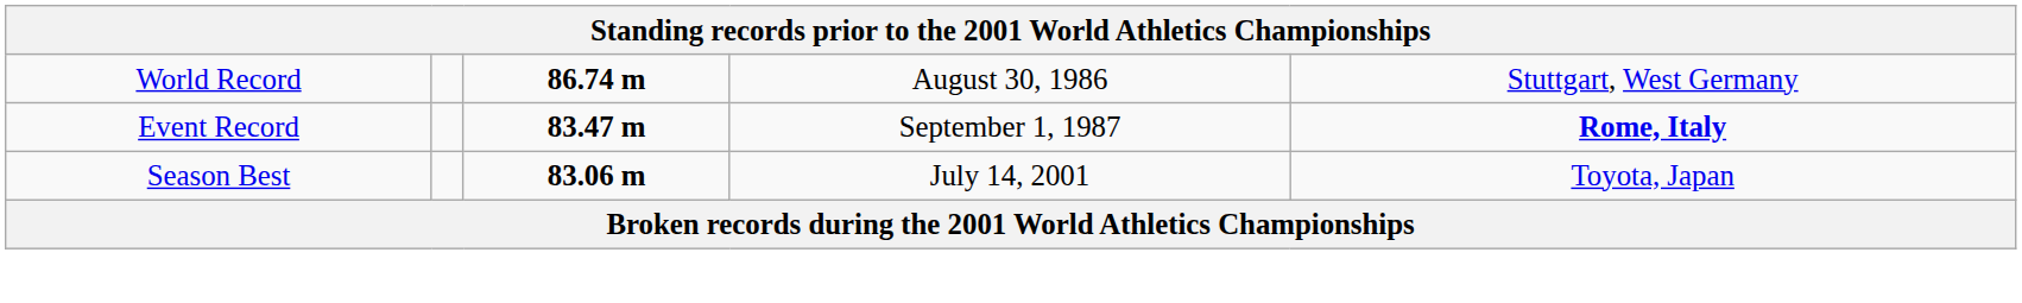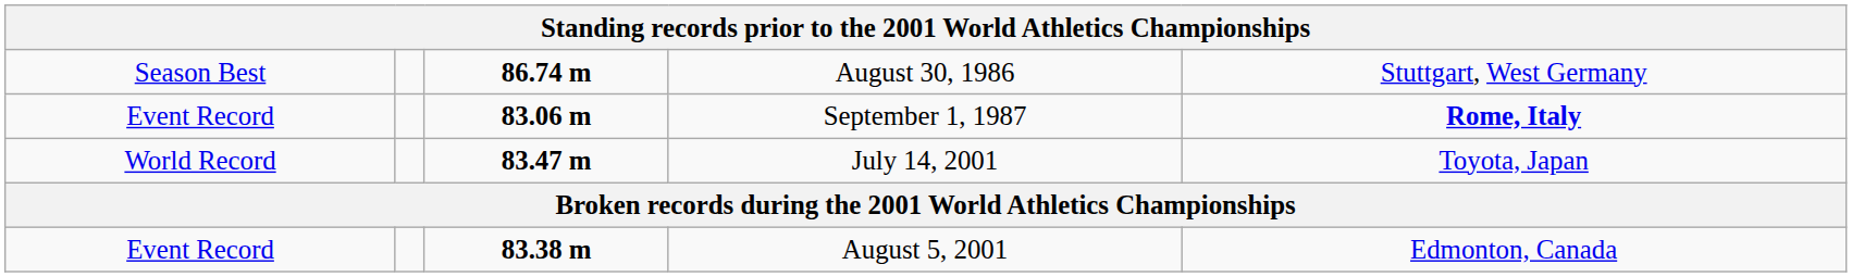 <table class="wikitable" style=" text-align:center; font-size:110%;" width="95%">
 <tr>
 <th colspan="5">Standing records prior to the 2001 World Athletics Championships</th>
 </tr>
 <tr>
-<td><a href='#'>World Record</a></td>
+<td><a href='#'>Season Best</a></td>
 <td></td>
 <td><strong>86.74 m </strong></td>
 <td>August 30, 1986</td>
 <td> <a href='#'>Stuttgart</a>, <a href='#'>West Germany</a></td>
 </tr>
 <tr>
 <td><a href='#'>Event Record</a></td>
 <td></td>
-<td><strong>83.47 m </strong></td>
+<td><strong>83.06 m </strong></td>
 <td>September 1, 1987</td>
 <td><strong> <a href='#'>Rome, Italy</a></strong></td>
 </tr>
 <tr>
-<td><a href='#'>Season Best</a></td>
+<td><a href='#'>World Record</a></td>
 <td></td>
-<td><strong>83.06 m </strong></td>
+<td><strong>83.47 m </strong></td>
 <td>July 14, 2001</td>
 <td> <a href='#'>Toyota, Japan</a></td>
 </tr>
 <tr>
 <th colspan="5">Broken records during the 2001 World Athletics Championships</th>
 </tr>
+<tr>
+<td><a href='#'>Event Record</a></td>
+<td></td>
+<td><strong>83.38 m </strong></td>
+<td>August 5, 2001</td>
+<td> <a href='#'>Edmonton, Canada</a></td>
+</tr>
 </table>
